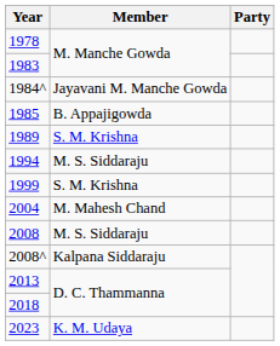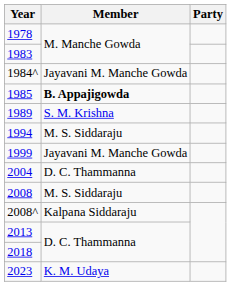 <table class="wikitable">
 <tr>
 <th>Year</th>
 <th>Member</th>
 <th colspan=2>Party</th>
 </tr>
 <tr>
 <td><a href='#'>1978</a></td>
 <td rowspan=2>M. Manche Gowda</td>
 <td></td>
 </tr>
 <tr>
 <td><a href='#'>1983</a></td>
 <td></td>
 </tr>
 <tr>
 <td>1984^</td>
 <td>Jayavani M. Manche Gowda</td>
 <td></td>
 </tr>
 <tr>
 <td><a href='#'>1985</a></td>
-<td>B. Appajigowda</td>
+<td><strong>B. Appajigowda</strong></td>
 <td></td>
 </tr>
 <tr>
 <td><a href='#'>1989</a></td>
 <td><a href='#'>S. M. Krishna</a></td>
 <td></td>
 </tr>
 <tr>
 <td><a href='#'>1994</a></td>
 <td>M. S. Siddaraju</td>
 <td></td>
 </tr>
 <tr>
 <td><a href='#'>1999</a></td>
-<td>S. M. Krishna</td>
+<td>Jayavani M. Manche Gowda</td>
 <td></td>
 </tr>
 <tr>
 <td><a href='#'>2004</a></td>
-<td>M. Mahesh Chand</td>
+<td>D. C. Thammanna</td>
 </tr>
 <tr>
 <td><a href='#'>2008</a></td>
 <td>M. S. Siddaraju</td>
 <td></td>
 </tr>
 <tr>
 <td>2008^</td>
 <td>Kalpana Siddaraju</td>
 </tr>
 <tr>
 <td><a href='#'>2013</a></td>
 <td rowspan=2>D. C. Thammanna</td>
 </tr>
 <tr>
 <td><a href='#'>2018</a></td>
 </tr>
 <tr>
 <td><a href='#'>2023</a></td>
 <td><a href='#'>K. M. Udaya</a></td>
 <td></td>
 </tr>
 </table>
